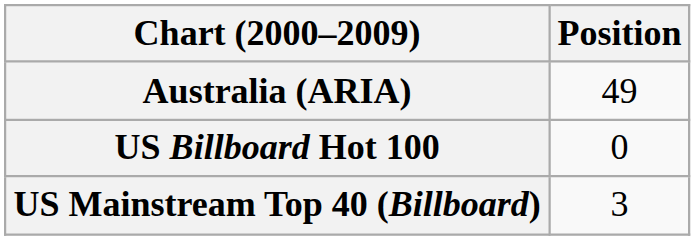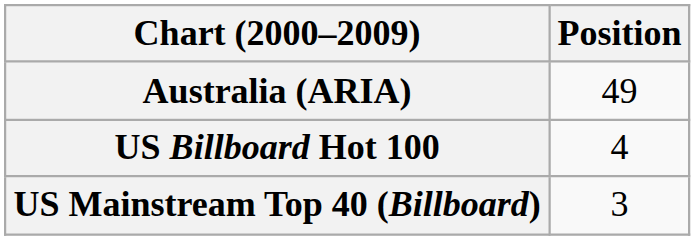 <table class="wikitable sortable plainrowheaders" style="text-align:center">
 <tr>
 <th>Chart (2000–2009)</th>
 <th>Position</th>
 </tr>
 <tr>
 <th scope="row">Australia (ARIA)</th>
 <td>49</td>
 </tr>
 <tr>
 <th scope="row">US <em>Billboard</em> Hot 100</th>
-<td>0</td>
+<td>4</td>
 </tr>
 <tr>
 <th scope="row">US Mainstream Top 40 (<em>Billboard</em>)</th>
 <td>3</td>
 </tr>
 </table>
